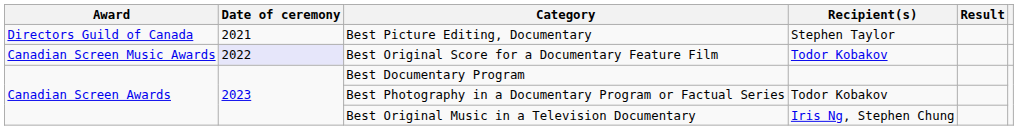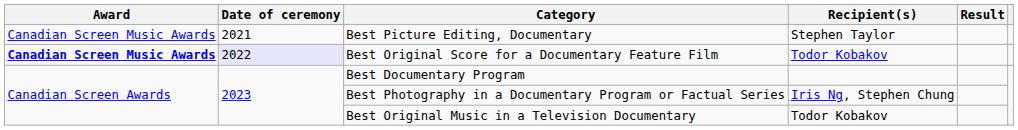 <table class="wikitable plainrowheaders sortable">
 <tr>
 <th scope="col">Award</th>
 <th scope="col">Date of ceremony</th>
 <th scope="col">Category</th>
 <th scope="col">Recipient(s)</th>
 <th scope="col">Result</th>
 <th scope="col" class="unsortable"></th>
 </tr>
 <tr>
-<td><a href='#'>Directors Guild of Canada</a></td>
+<td><a href='#'>Canadian Screen Music Awards</a></td>
 <td>2021</td>
 <td>Best Picture Editing, Documentary</td>
 <td>Stephen Taylor</td>
 <td></td>
 <td></td>
 </tr>
 <tr>
-<td><a href='#'>Canadian Screen Music Awards</a></td>
+<td><strong><a href='#'>Canadian Screen Music Awards</a></strong></td>
 <td style="background: lavender;">2022</td>
 <td>Best Original Score for a Documentary Feature Film</td>
 <td><a href='#'>Todor Kobakov</a></td>
 <td></td>
 <td></td>
 </tr>
 <tr>
 <td rowspan=3><a href='#'>Canadian Screen Awards</a></td>
 <td rowspan=3><a href='#'>2023</a></td>
 <td>Best Documentary Program</td>
 <td></td>
 <td></td>
 <td rowspan=3></td>
 </tr>
 <tr>
 <td>Best Photography in a Documentary Program or Factual Series</td>
-<td>Todor Kobakov</td>
+<td><a href='#'>Iris Ng</a>, Stephen Chung</td>
 <td></td>
 </tr>
 <tr>
 <td>Best Original Music in a Television Documentary</td>
-<td><a href='#'>Iris Ng</a>, Stephen Chung</td>
+<td>Todor Kobakov</td>
 <td></td>
 </tr>
 </table>
